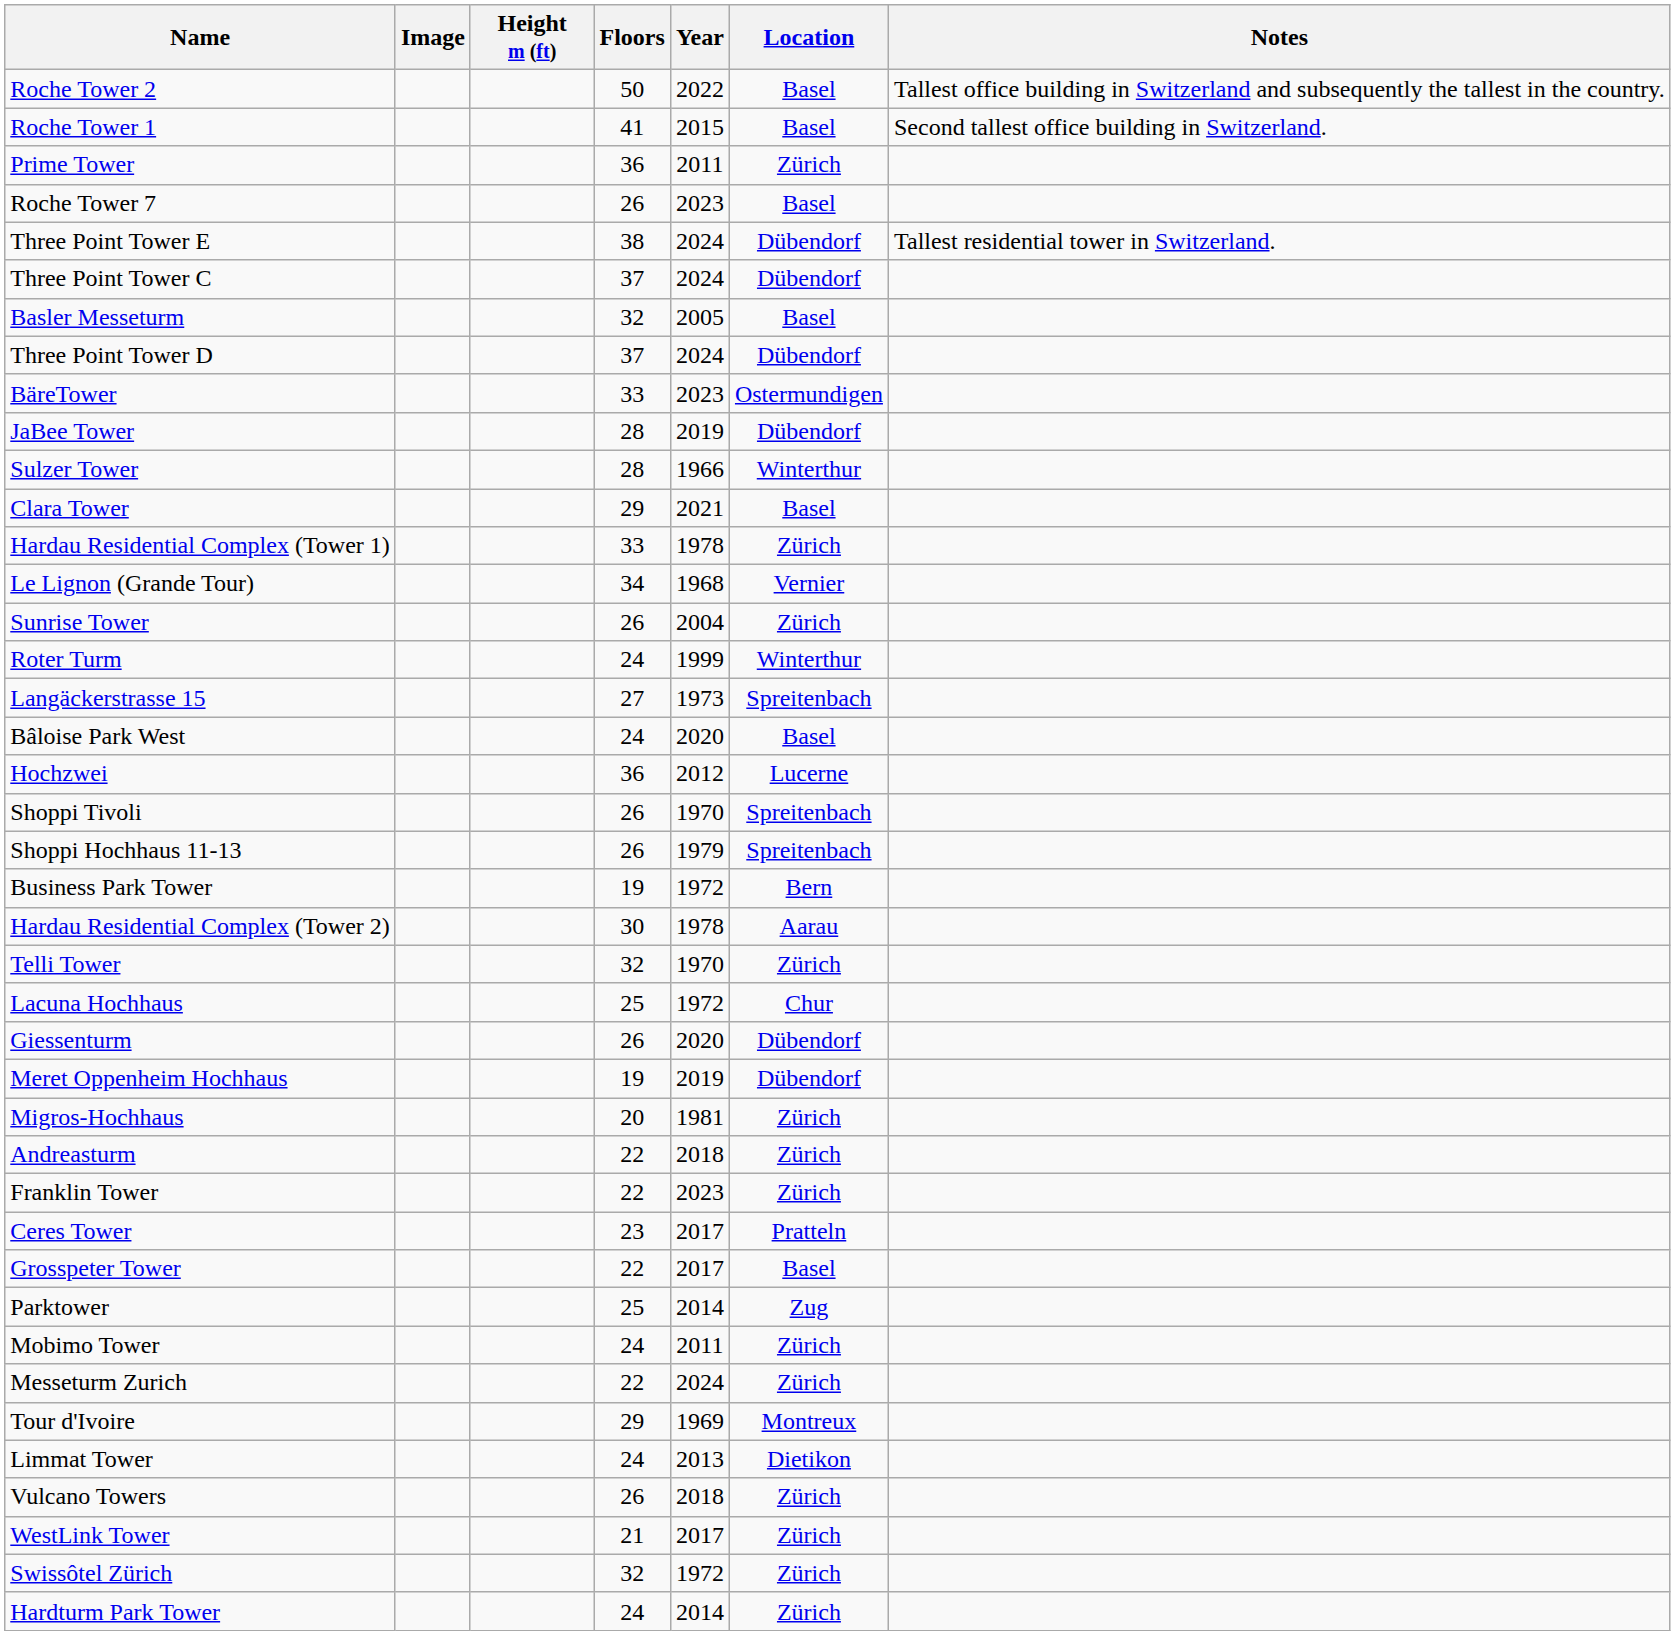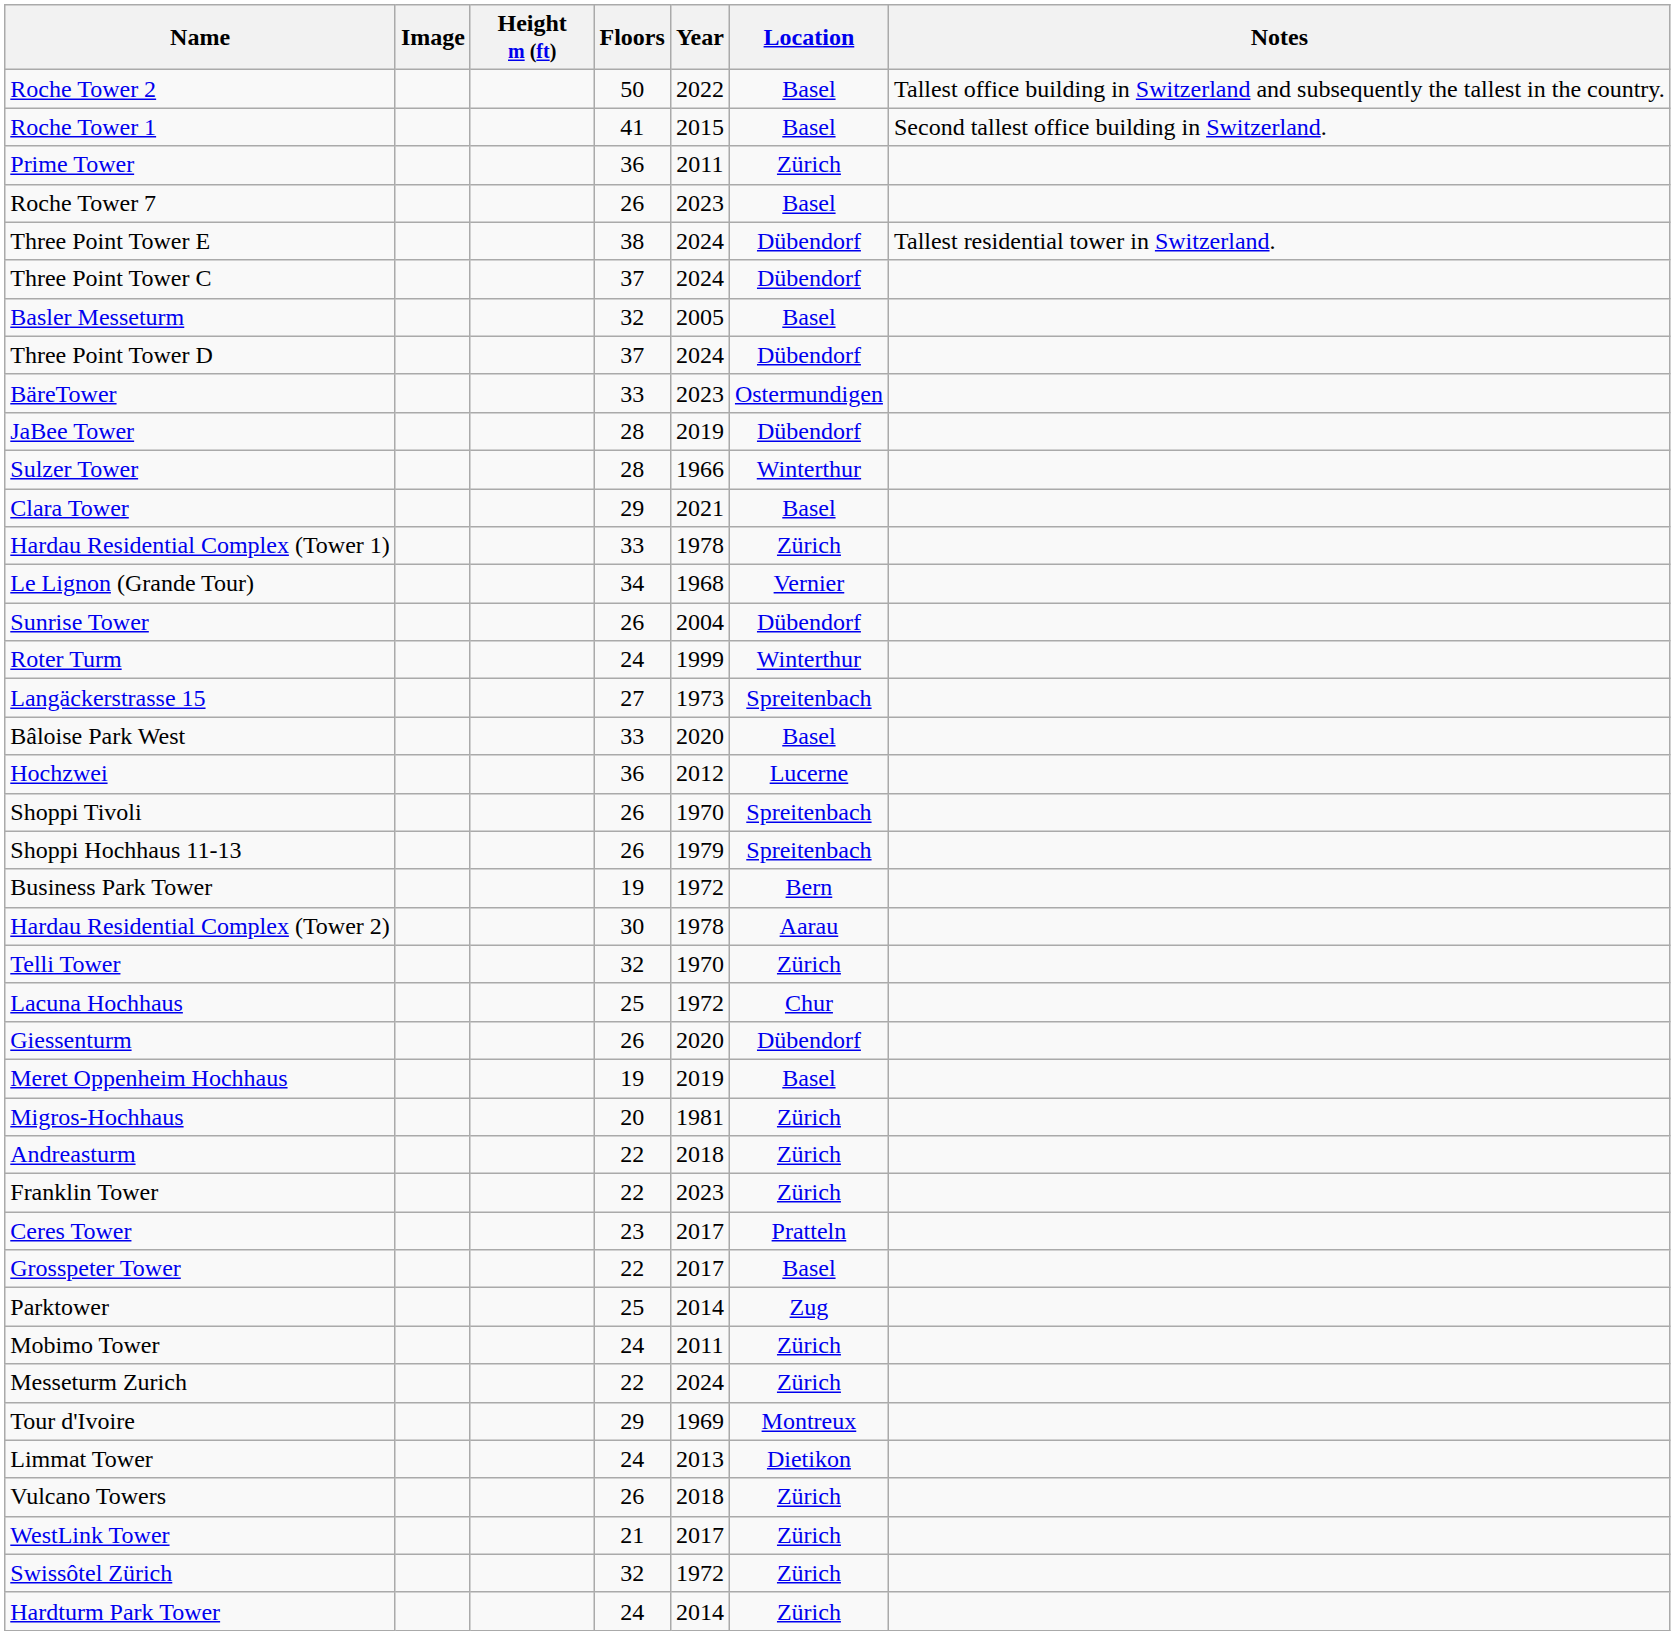 <table class="wikitable sortable static-row-numbers">
 <tr>
 <th>Name</th>
 <th class="unsortable">Image</th>
 <th width="75px">Height<br><small><a href='#'>m</a> (<a href='#'>ft</a>)</small></th>
 <th>Floors</th>
 <th>Year</th>
 <th><a href='#'>Location</a></th>
 <th class="unsortable">Notes</th>
 </tr>
 <tr>
 <td><a href='#'>Roche Tower 2</a></td>
 <td></td>
 <td align="center"></td>
 <td align="center">50</td>
 <td align="center">2022</td>
 <td align="center"><a href='#'>Basel</a><br></td>
 <td>Tallest office building in <a href='#'>Switzerland</a> and subsequently the tallest in the country.</td>
 </tr>
 <tr>
 <td><a href='#'>Roche Tower 1</a></td>
 <td></td>
 <td align="center"></td>
 <td align="center">41</td>
 <td align="center">2015</td>
 <td align="center"><a href='#'>Basel</a><br></td>
 <td>Second tallest office building in <a href='#'>Switzerland</a>.</td>
 </tr>
 <tr>
 <td><a href='#'>Prime Tower</a></td>
 <td></td>
 <td align="center"></td>
 <td align="center">36</td>
 <td align="center">2011</td>
 <td align="center"><a href='#'>Zürich</a><br></td>
 <td></td>
 </tr>
 <tr>
 <td>Roche Tower 7</td>
 <td></td>
 <td align="center"></td>
 <td align="center">26</td>
 <td align="center">2023</td>
 <td align="center"><a href='#'>Basel</a><br></td>
 <td></td>
 </tr>
 <tr>
 <td>Three Point Tower E</td>
 <td></td>
 <td align="center"></td>
 <td align="center">38</td>
 <td align="center">2024</td>
 <td align="center"><a href='#'>Dübendorf</a><br></td>
 <td>Tallest residential tower in <a href='#'>Switzerland</a>.</td>
 </tr>
 <tr>
 <td>Three Point Tower C</td>
 <td></td>
 <td align="center"></td>
 <td align="center">37</td>
 <td align="center">2024</td>
 <td align="center"><a href='#'>Dübendorf</a><br></td>
 <td></td>
 </tr>
 <tr>
 <td><a href='#'>Basler Messeturm</a></td>
 <td></td>
 <td align="center"></td>
 <td align="center">32</td>
 <td align="center">2005</td>
 <td align="center"><a href='#'>Basel</a><br></td>
 <td></td>
 </tr>
 <tr>
 <td>Three Point Tower D</td>
 <td></td>
 <td align="center"></td>
 <td align="center">37</td>
 <td align="center">2024</td>
 <td align="center"><a href='#'>Dübendorf</a><br></td>
 <td></td>
 </tr>
 <tr>
 <td><a href='#'>BäreTower</a></td>
 <td></td>
 <td align="center"></td>
 <td align="center">33</td>
 <td align="center">2023</td>
 <td align="center"><a href='#'>Ostermundigen</a><br></td>
 <td></td>
 </tr>
 <tr>
 <td><a href='#'>JaBee Tower</a></td>
 <td></td>
 <td align="center"></td>
 <td align="center">28</td>
 <td align="center">2019</td>
 <td align="center"><a href='#'>Dübendorf</a><br></td>
 <td></td>
 </tr>
 <tr>
 <td><a href='#'>Sulzer Tower</a></td>
 <td></td>
 <td align="center"></td>
 <td align="center">28</td>
 <td align="center">1966</td>
 <td align="center"><a href='#'>Winterthur</a><br></td>
 <td></td>
 </tr>
 <tr>
 <td><a href='#'>Clara Tower</a></td>
 <td></td>
 <td align="center"></td>
 <td align="center">29</td>
 <td align="center">2021</td>
 <td align="center"><a href='#'>Basel</a><br></td>
 <td></td>
 </tr>
 <tr>
 <td><a href='#'>Hardau Residential Complex</a> (Tower 1)</td>
 <td></td>
 <td align="center"></td>
 <td align="center">33</td>
 <td align="center">1978</td>
 <td align="center"><a href='#'>Zürich</a><br></td>
 <td></td>
 </tr>
 <tr>
 <td><a href='#'>Le Lignon</a> (Grande Tour)</td>
 <td></td>
 <td align="center"></td>
 <td align="center">34</td>
 <td align="center">1968</td>
 <td align="center"><a href='#'>Vernier</a><br></td>
 <td></td>
 </tr>
 <tr>
 <td><a href='#'>Sunrise Tower</a></td>
 <td></td>
 <td align="center"></td>
 <td align="center">26</td>
 <td align="center">2004</td>
-<td align="center"><a href='#'>Zürich</a><br></td>
+<td align="center"><a href='#'>Dübendorf</a><br></td>
 <td></td>
 </tr>
 <tr>
 <td><a href='#'>Roter Turm</a></td>
 <td></td>
 <td align="center"></td>
 <td align="center">24</td>
 <td align="center">1999</td>
 <td align="center"><a href='#'>Winterthur</a><br></td>
 <td></td>
 </tr>
 <tr>
 <td><a href='#'>Langäckerstrasse 15</a></td>
 <td></td>
 <td align="center"></td>
 <td align="center">27</td>
 <td align="center">1973</td>
 <td align="center"><a href='#'>Spreitenbach</a><br></td>
 <td></td>
 </tr>
 <tr>
 <td>Bâloise Park West</td>
 <td></td>
 <td align="center"></td>
-<td align="center">24</td>
+<td align="center">33</td>
 <td align="center">2020</td>
 <td align="center"><a href='#'>Basel</a><br></td>
 <td></td>
 </tr>
 <tr>
 <td><a href='#'>Hochzwei</a></td>
 <td></td>
 <td align="center"></td>
 <td align="center">36</td>
 <td align="center">2012</td>
 <td align="center"><a href='#'>Lucerne</a><br></td>
 <td></td>
 </tr>
 <tr>
 <td>Shoppi Tivoli</td>
 <td></td>
 <td align="center"></td>
 <td align="center">26</td>
 <td align="center">1970</td>
 <td align="center"><a href='#'>Spreitenbach</a><br></td>
 <td></td>
 </tr>
 <tr>
 <td>Shoppi Hochhaus 11-13</td>
 <td></td>
 <td align="center"></td>
 <td align="center">26</td>
 <td align="center">1979</td>
 <td align="center"><a href='#'>Spreitenbach</a><br></td>
 <td></td>
 </tr>
 <tr>
 <td>Business Park Tower</td>
 <td></td>
 <td align="center"></td>
 <td align="center">19</td>
 <td align="center">1972</td>
 <td align="center"><a href='#'>Bern</a><br></td>
 <td></td>
 </tr>
 <tr>
 <td><a href='#'>Hardau Residential Complex</a> (Tower 2)</td>
 <td></td>
 <td align="center"></td>
 <td align="center">30</td>
 <td align="center">1978</td>
 <td align="center"><a href='#'>Aarau</a><br></td>
 <td></td>
 </tr>
 <tr>
 <td><a href='#'>Telli Tower</a></td>
 <td></td>
 <td align="center"></td>
 <td align="center">32</td>
 <td align="center">1970</td>
 <td align="center"><a href='#'>Zürich</a><br></td>
 <td></td>
 </tr>
 <tr>
 <td><a href='#'>Lacuna Hochhaus</a></td>
 <td></td>
 <td align="center"></td>
 <td align="center">25</td>
 <td align="center">1972</td>
 <td align="center"><a href='#'>Chur</a><br></td>
 <td></td>
 </tr>
 <tr>
 <td><a href='#'>Giessenturm</a></td>
 <td></td>
 <td align="center"></td>
 <td align="center">26</td>
 <td align="center">2020</td>
 <td align="center"><a href='#'>Dübendorf</a><br></td>
 <td></td>
 </tr>
 <tr>
 <td><a href='#'>Meret Oppenheim Hochhaus</a></td>
 <td></td>
 <td align="center"></td>
 <td align="center">19</td>
 <td align="center">2019</td>
-<td align="center"><a href='#'>Dübendorf</a><br></td>
+<td align="center"><a href='#'>Basel</a><br></td>
 <td></td>
 </tr>
 <tr>
 <td><a href='#'>Migros-Hochhaus</a></td>
 <td></td>
 <td align="center"></td>
 <td align="center">20</td>
 <td align="center">1981</td>
 <td align="center"><a href='#'>Zürich</a><br></td>
 <td></td>
 </tr>
 <tr>
 <td><a href='#'>Andreasturm</a></td>
 <td></td>
 <td align="center"></td>
 <td align="center">22</td>
 <td align="center">2018</td>
 <td align="center"><a href='#'>Zürich</a><br></td>
 <td></td>
 </tr>
 <tr>
 <td>Franklin Tower</td>
 <td></td>
 <td align="center"></td>
 <td align="center">22</td>
 <td align="center">2023</td>
 <td align="center"><a href='#'>Zürich</a><br></td>
 <td></td>
 </tr>
 <tr>
 <td><a href='#'>Ceres Tower</a></td>
 <td></td>
 <td align="center"></td>
 <td align="center">23</td>
 <td align="center">2017</td>
 <td align="center"><a href='#'>Pratteln</a><br></td>
 <td></td>
 </tr>
 <tr>
 <td><a href='#'>Grosspeter Tower</a></td>
 <td></td>
 <td align="center"></td>
 <td align="center">22</td>
 <td align="center">2017</td>
 <td align="center"><a href='#'>Basel</a><br></td>
 </tr>
 <tr>
 <td>Parktower</td>
 <td></td>
 <td align="center"></td>
 <td align="center">25</td>
 <td align="center">2014</td>
 <td align="center"><a href='#'>Zug</a><br></td>
 <td></td>
 </tr>
 <tr>
 <td>Mobimo Tower</td>
 <td></td>
 <td align="center"></td>
 <td align="center">24</td>
 <td align="center">2011</td>
 <td align="center"><a href='#'>Zürich</a><br></td>
 <td></td>
 </tr>
 <tr>
 <td>Messeturm Zurich</td>
 <td></td>
 <td align="center"></td>
 <td align="center">22</td>
 <td align="center">2024</td>
 <td align="center"><a href='#'>Zürich</a><br></td>
 <td></td>
 </tr>
 <tr>
 <td>Tour d'Ivoire</td>
 <td></td>
 <td align="center"></td>
 <td align="center">29</td>
 <td align="center">1969</td>
 <td align="center"><a href='#'>Montreux</a><br></td>
 <td></td>
 </tr>
 <tr>
 <td>Limmat Tower</td>
 <td></td>
 <td align="center"></td>
 <td align="center">24</td>
 <td align="center">2013</td>
 <td align="center"><a href='#'>Dietikon</a><br></td>
 <td></td>
 </tr>
 <tr>
 <td>Vulcano Towers</td>
 <td></td>
 <td align="center"></td>
 <td align="center">26</td>
 <td align="center">2018</td>
 <td align="center"><a href='#'>Zürich</a><br></td>
 <td></td>
 </tr>
 <tr>
 <td><a href='#'>WestLink Tower</a></td>
 <td></td>
 <td align="center"></td>
 <td align="center">21</td>
 <td align="center">2017</td>
 <td align="center"><a href='#'>Zürich</a><br></td>
 <td></td>
 </tr>
 <tr>
 <td><a href='#'>Swissôtel Zürich</a></td>
 <td></td>
 <td align="center"></td>
 <td align="center">32</td>
 <td align="center">1972</td>
 <td align="center"><a href='#'>Zürich</a><br></td>
 <td></td>
 </tr>
 <tr>
 <td><a href='#'>Hardturm Park Tower</a><br></td>
 <td></td>
 <td align="center"></td>
 <td align="center">24</td>
 <td align="center">2014</td>
 <td align="center"><a href='#'>Zürich</a><br></td>
 <td></td>
 </tr>
 </table>
